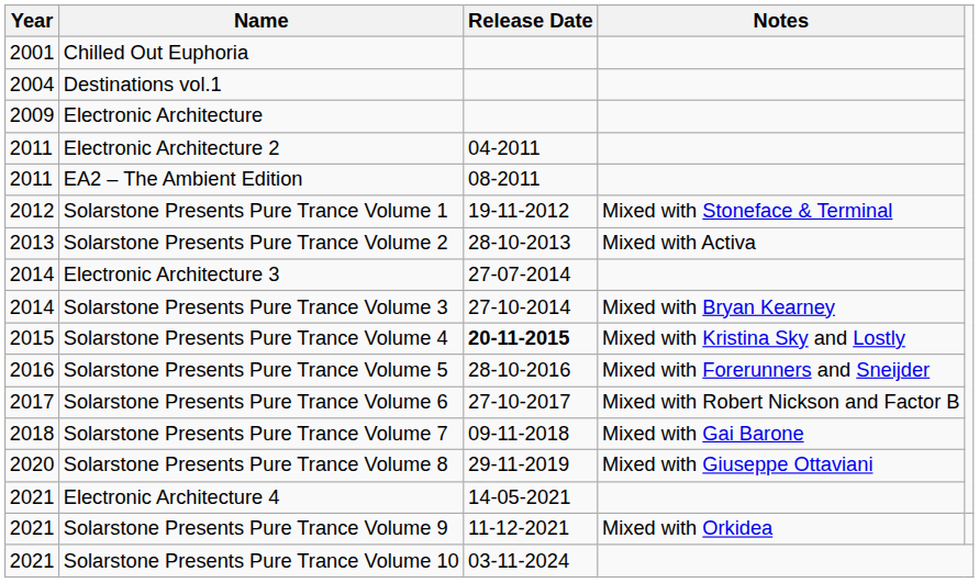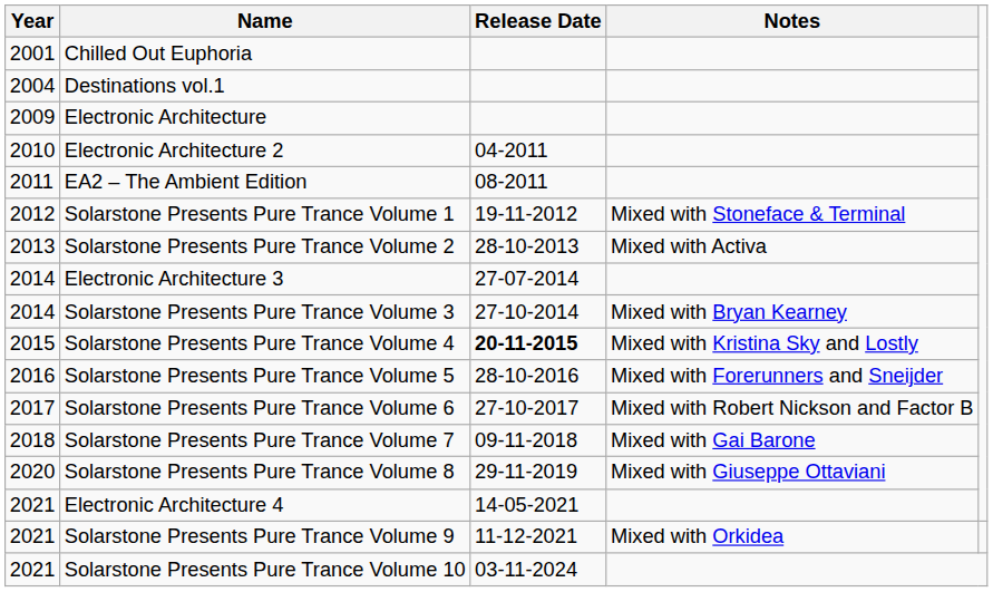 <table class="wikitable plainrowheaders">
 <tr>
 <th>Year</th>
 <th>Name</th>
 <th>Release Date</th>
 <th>Notes</th>
 </tr>
 <tr>
 <td>2001</td>
 <td>Chilled Out Euphoria</td>
 <td></td>
 <td></td>
 </tr>
 <tr>
 <td>2004</td>
 <td>Destinations vol.1</td>
 <td></td>
 <td></td>
 </tr>
 <tr>
 <td>2009</td>
 <td>Electronic Architecture</td>
 <td></td>
 <td></td>
 </tr>
 <tr>
-<td>2011</td>
+<td>2010</td>
 <td>Electronic Architecture 2</td>
 <td>04-2011</td>
 <td></td>
 </tr>
 <tr>
 <td>2011</td>
 <td>EA2 – The Ambient Edition</td>
 <td>08-2011</td>
 <td></td>
 </tr>
 <tr>
 <td>2012</td>
 <td>Solarstone Presents Pure Trance Volume 1</td>
 <td>19-11-2012</td>
 <td>Mixed with <a href='#'>Stoneface & Terminal</a></td>
 </tr>
 <tr>
 <td>2013</td>
 <td>Solarstone Presents Pure Trance Volume 2</td>
 <td>28-10-2013</td>
 <td>Mixed with Activa</td>
 </tr>
 <tr>
 <td>2014</td>
 <td>Electronic Architecture 3</td>
 <td>27-07-2014</td>
 <td></td>
 </tr>
 <tr>
 <td>2014</td>
 <td>Solarstone Presents Pure Trance Volume 3</td>
 <td>27-10-2014</td>
 <td>Mixed with <a href='#'>Bryan Kearney</a></td>
 </tr>
 <tr>
 <td>2015</td>
 <td>Solarstone Presents Pure Trance Volume 4</td>
 <td><strong>20-11-2015</strong></td>
 <td>Mixed with <a href='#'>Kristina Sky</a> and <a href='#'>Lostly</a></td>
 </tr>
 <tr>
 <td>2016</td>
 <td>Solarstone Presents Pure Trance Volume 5</td>
 <td>28-10-2016</td>
 <td>Mixed with <a href='#'>Forerunners</a> and <a href='#'>Sneijder</a></td>
 </tr>
 <tr>
 <td>2017</td>
 <td>Solarstone Presents Pure Trance Volume 6</td>
 <td>27-10-2017</td>
 <td>Mixed with Robert Nickson and Factor B</td>
 </tr>
 <tr>
 <td>2018</td>
 <td>Solarstone Presents Pure Trance Volume 7</td>
 <td>09-11-2018</td>
 <td>Mixed with <a href='#'>Gai Barone</a></td>
 </tr>
 <tr>
 <td>2020</td>
 <td>Solarstone Presents Pure Trance Volume 8</td>
 <td>29-11-2019</td>
 <td>Mixed with <a href='#'>Giuseppe Ottaviani</a></td>
 </tr>
 <tr>
 <td>2021</td>
 <td>Electronic Architecture 4</td>
 <td>14-05-2021</td>
 <td></td>
 </tr>
 <tr>
 <td>2021</td>
 <td>Solarstone Presents Pure Trance Volume 9</td>
 <td>11-12-2021</td>
 <td>Mixed with <a href='#'>Orkidea</a></td>
 <td></td>
 </tr>
 <tr>
 <td>2021</td>
 <td>Solarstone Presents Pure Trance Volume 10</td>
 <td>03-11-2024</td>
 </tr>
 </table>
